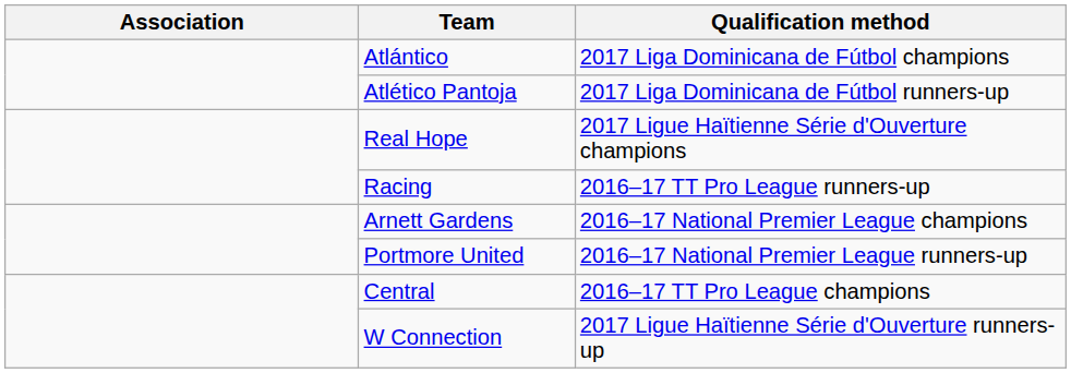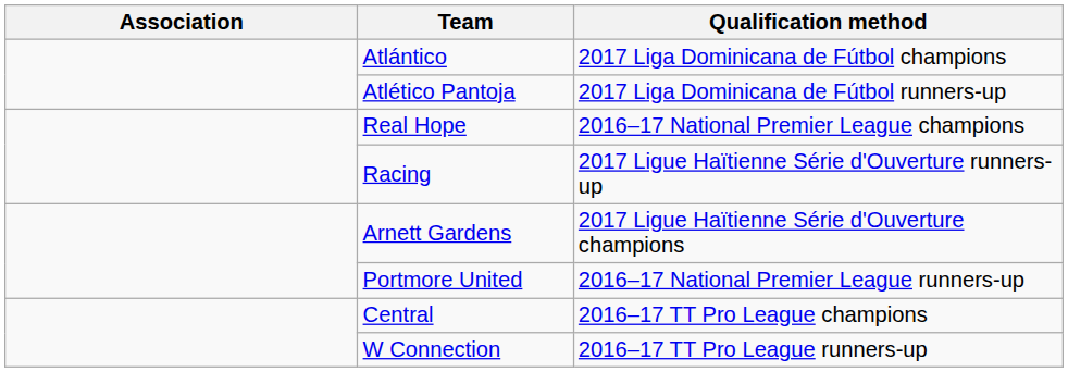 <table class="wikitable">
 <tr>
 <th width=250>Association</th>
 <th width=150>Team</th>
 <th width=350>Qualification method</th>
 </tr>
 <tr>
 <td rowspan=2></td>
 <td><a href='#'>Atlántico</a></td>
 <td><a href='#'>2017 Liga Dominicana de Fútbol</a> champions</td>
 </tr>
 <tr>
 <td><a href='#'>Atlético Pantoja</a></td>
 <td><a href='#'>2017 Liga Dominicana de Fútbol</a> runners-up</td>
 </tr>
 <tr>
 <td rowspan=2></td>
 <td><a href='#'>Real Hope</a></td>
-<td><a href='#'>2017 Ligue Haïtienne Série d'Ouverture</a> champions</td>
+<td><a href='#'>2016–17 National Premier League</a> champions</td>
 </tr>
 <tr>
 <td><a href='#'>Racing</a></td>
-<td><a href='#'>2016–17 TT Pro League</a> runners-up</td>
+<td><a href='#'>2017 Ligue Haïtienne Série d'Ouverture</a> runners-up</td>
 </tr>
 <tr>
 <td rowspan=2></td>
 <td><a href='#'>Arnett Gardens</a></td>
-<td><a href='#'>2016–17 National Premier League</a> champions</td>
+<td><a href='#'>2017 Ligue Haïtienne Série d'Ouverture</a> champions</td>
 </tr>
 <tr>
 <td><a href='#'>Portmore United</a></td>
 <td><a href='#'>2016–17 National Premier League</a> runners-up</td>
 </tr>
 <tr>
 <td rowspan=2></td>
 <td><a href='#'>Central</a></td>
 <td><a href='#'>2016–17 TT Pro League</a> champions</td>
 </tr>
 <tr>
 <td><a href='#'>W Connection</a></td>
-<td><a href='#'>2017 Ligue Haïtienne Série d'Ouverture</a> runners-up</td>
+<td><a href='#'>2016–17 TT Pro League</a> runners-up</td>
 </tr>
 </table>
